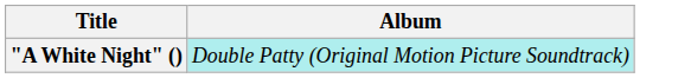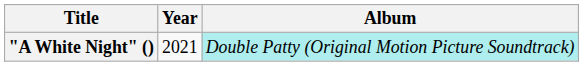 <table class="wikitable plainrowheaders" style="text-align:center">
 <tr>
 <th scope="col">Title</th>
+<th scope="col">Year</th>
 <th scope="col">Album</th>
 </tr>
 <tr>
 <th scope="row">"A White Night" ()</th>
+<td>2021</td>
 <td style="background: paleturquoise;"><em>Double Patty (Original Motion Picture Soundtrack)</em></td>
 </tr>
 </table>
